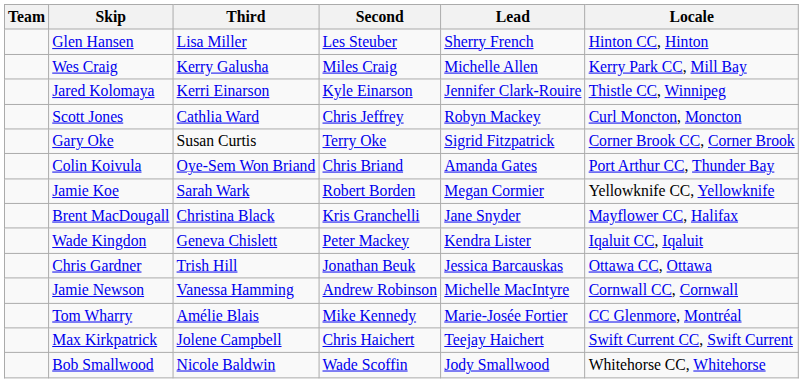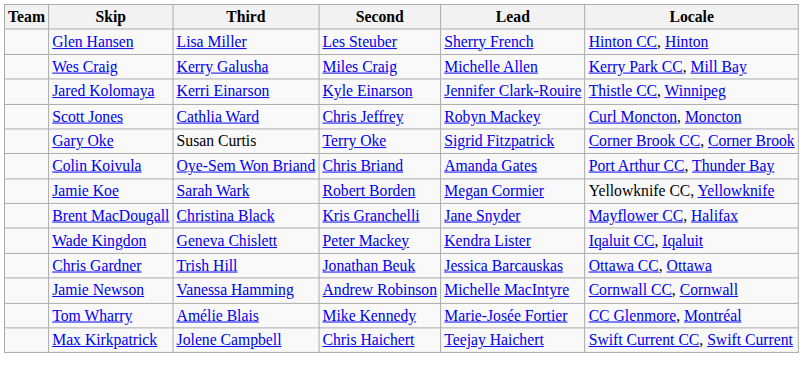 <table class="wikitable">
 <tr>
 <th>Team</th>
 <th>Skip</th>
 <th>Third</th>
 <th>Second</th>
 <th>Lead</th>
 <th>Locale</th>
 </tr>
 <tr>
 <td></td>
 <td><a href='#'>Glen Hansen</a></td>
 <td><a href='#'>Lisa Miller</a></td>
 <td><a href='#'>Les Steuber</a></td>
 <td><a href='#'>Sherry French</a></td>
 <td><a href='#'>Hinton CC</a>, <a href='#'>Hinton</a></td>
 </tr>
 <tr>
 <td></td>
 <td><a href='#'>Wes Craig</a></td>
 <td><a href='#'>Kerry Galusha</a></td>
 <td><a href='#'>Miles Craig</a></td>
 <td><a href='#'>Michelle Allen</a></td>
 <td><a href='#'>Kerry Park CC</a>, <a href='#'>Mill Bay</a></td>
 </tr>
 <tr>
 <td></td>
 <td><a href='#'>Jared Kolomaya</a></td>
 <td><a href='#'>Kerri Einarson</a></td>
 <td><a href='#'>Kyle Einarson</a></td>
 <td><a href='#'>Jennifer Clark-Rouire</a></td>
 <td><a href='#'>Thistle CC</a>, <a href='#'>Winnipeg</a></td>
 </tr>
 <tr>
 <td></td>
 <td><a href='#'>Scott Jones</a></td>
 <td><a href='#'>Cathlia Ward</a></td>
 <td><a href='#'>Chris Jeffrey</a></td>
 <td><a href='#'>Robyn Mackey</a></td>
 <td><a href='#'>Curl Moncton</a>, <a href='#'>Moncton</a></td>
 </tr>
 <tr>
 <td></td>
 <td><a href='#'>Gary Oke</a></td>
 <td>Susan Curtis</td>
 <td><a href='#'>Terry Oke</a></td>
 <td><a href='#'>Sigrid Fitzpatrick</a></td>
 <td><a href='#'>Corner Brook CC</a>, <a href='#'>Corner Brook</a></td>
 </tr>
 <tr>
 <td></td>
 <td><a href='#'>Colin Koivula</a></td>
 <td><a href='#'>Oye-Sem Won Briand</a></td>
 <td><a href='#'>Chris Briand</a></td>
 <td><a href='#'>Amanda Gates</a></td>
 <td><a href='#'>Port Arthur CC</a>, <a href='#'>Thunder Bay</a></td>
 </tr>
 <tr>
 <td></td>
 <td><a href='#'>Jamie Koe</a></td>
 <td><a href='#'>Sarah Wark</a></td>
 <td><a href='#'>Robert Borden</a></td>
 <td><a href='#'>Megan Cormier</a></td>
 <td>Yellowknife CC, <a href='#'>Yellowknife</a></td>
 </tr>
 <tr>
 <td></td>
 <td><a href='#'>Brent MacDougall</a></td>
 <td><a href='#'>Christina Black</a></td>
 <td><a href='#'>Kris Granchelli</a></td>
 <td><a href='#'>Jane Snyder</a></td>
 <td><a href='#'>Mayflower CC</a>, <a href='#'>Halifax</a></td>
 </tr>
 <tr>
 <td></td>
 <td><a href='#'>Wade Kingdon</a></td>
 <td><a href='#'>Geneva Chislett</a></td>
 <td><a href='#'>Peter Mackey</a></td>
 <td><a href='#'>Kendra Lister</a></td>
 <td><a href='#'>Iqaluit CC</a>, <a href='#'>Iqaluit</a></td>
 </tr>
 <tr>
 <td></td>
 <td><a href='#'>Chris Gardner</a></td>
 <td><a href='#'>Trish Hill</a></td>
 <td><a href='#'>Jonathan Beuk</a></td>
 <td><a href='#'>Jessica Barcauskas</a></td>
 <td><a href='#'>Ottawa CC</a>, <a href='#'>Ottawa</a></td>
 </tr>
 <tr>
 <td></td>
 <td><a href='#'>Jamie Newson</a></td>
 <td><a href='#'>Vanessa Hamming</a></td>
 <td><a href='#'>Andrew Robinson</a></td>
 <td><a href='#'>Michelle MacIntyre</a></td>
 <td><a href='#'>Cornwall CC</a>, <a href='#'>Cornwall</a></td>
 </tr>
 <tr>
 <td></td>
 <td><a href='#'>Tom Wharry</a></td>
 <td><a href='#'>Amélie Blais</a></td>
 <td><a href='#'>Mike Kennedy</a></td>
 <td><a href='#'>Marie-Josée Fortier</a></td>
 <td><a href='#'>CC Glenmore</a>, <a href='#'>Montréal</a></td>
 </tr>
 <tr>
 <td></td>
 <td><a href='#'>Max Kirkpatrick</a></td>
 <td><a href='#'>Jolene Campbell</a></td>
 <td><a href='#'>Chris Haichert</a></td>
 <td><a href='#'>Teejay Haichert</a></td>
 <td><a href='#'>Swift Current CC</a>, <a href='#'>Swift Current</a></td>
 </tr>
-<tr>
-<td></td>
-<td><a href='#'>Bob Smallwood</a></td>
-<td><a href='#'>Nicole Baldwin</a></td>
-<td><a href='#'>Wade Scoffin</a></td>
-<td><a href='#'>Jody Smallwood</a></td>
-<td>Whitehorse CC, <a href='#'>Whitehorse</a></td>
-</tr>
 </table>
